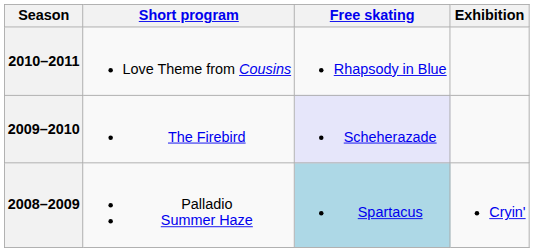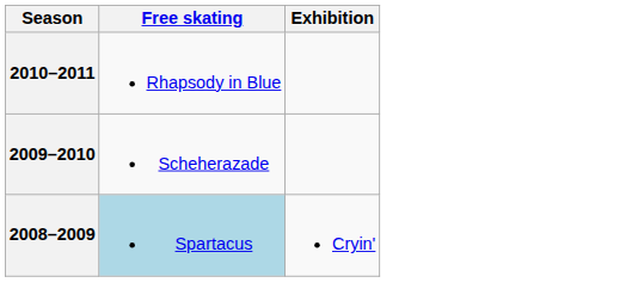 <table class="wikitable" style="text-align:center">
 <tr>
 <th>Season</th>
-<th><a href='#'>Short program</a></th>
 <th><a href='#'>Free skating</a></th>
 <th>Exhibition</th>
 </tr>
 <tr>
 <th>2010–2011 <br> </th>
-<td><br><ul><li>Love Theme from <em><a href='#'>Cousins</a></em> <br></li></ul></td>
 <td><br><ul><li><a href='#'>Rhapsody in Blue</a> <br></li></ul></td>
 <td></td>
 </tr>
 <tr>
 <th>2009–2010 <br> </th>
-<td><br><ul><li><a href='#'>The Firebird</a> <br></li></ul></td>
-<td style="background: lavender;"><br><ul><li><a href='#'>Scheherazade</a> <br></li></ul></td>
+<td><br><ul><li><a href='#'>Scheherazade</a> <br></li></ul></td>
 <td></td>
 </tr>
 <tr>
 <th>2008–2009 <br> </th>
-<td><br><ul><li>Palladio <br></li><li><a href='#'>Summer Haze</a> <br></li></ul></td>
 <td style="background: lightblue;"><br><ul><li><a href='#'>Spartacus</a> <br></li></ul></td>
 <td><br><ul><li><a href='#'>Cryin'</a> <br></li></ul></td>
 </tr>
 </table>
